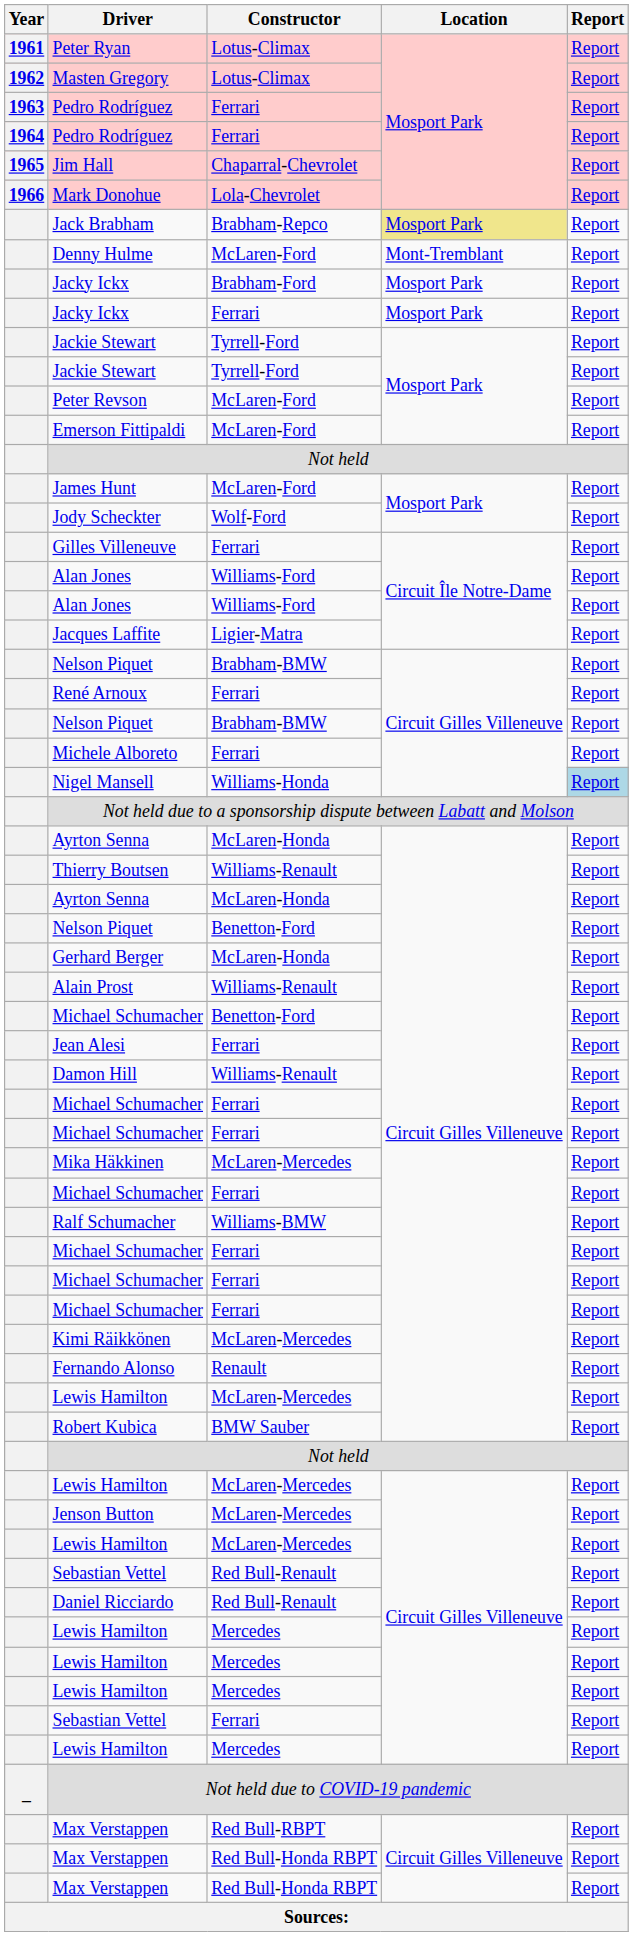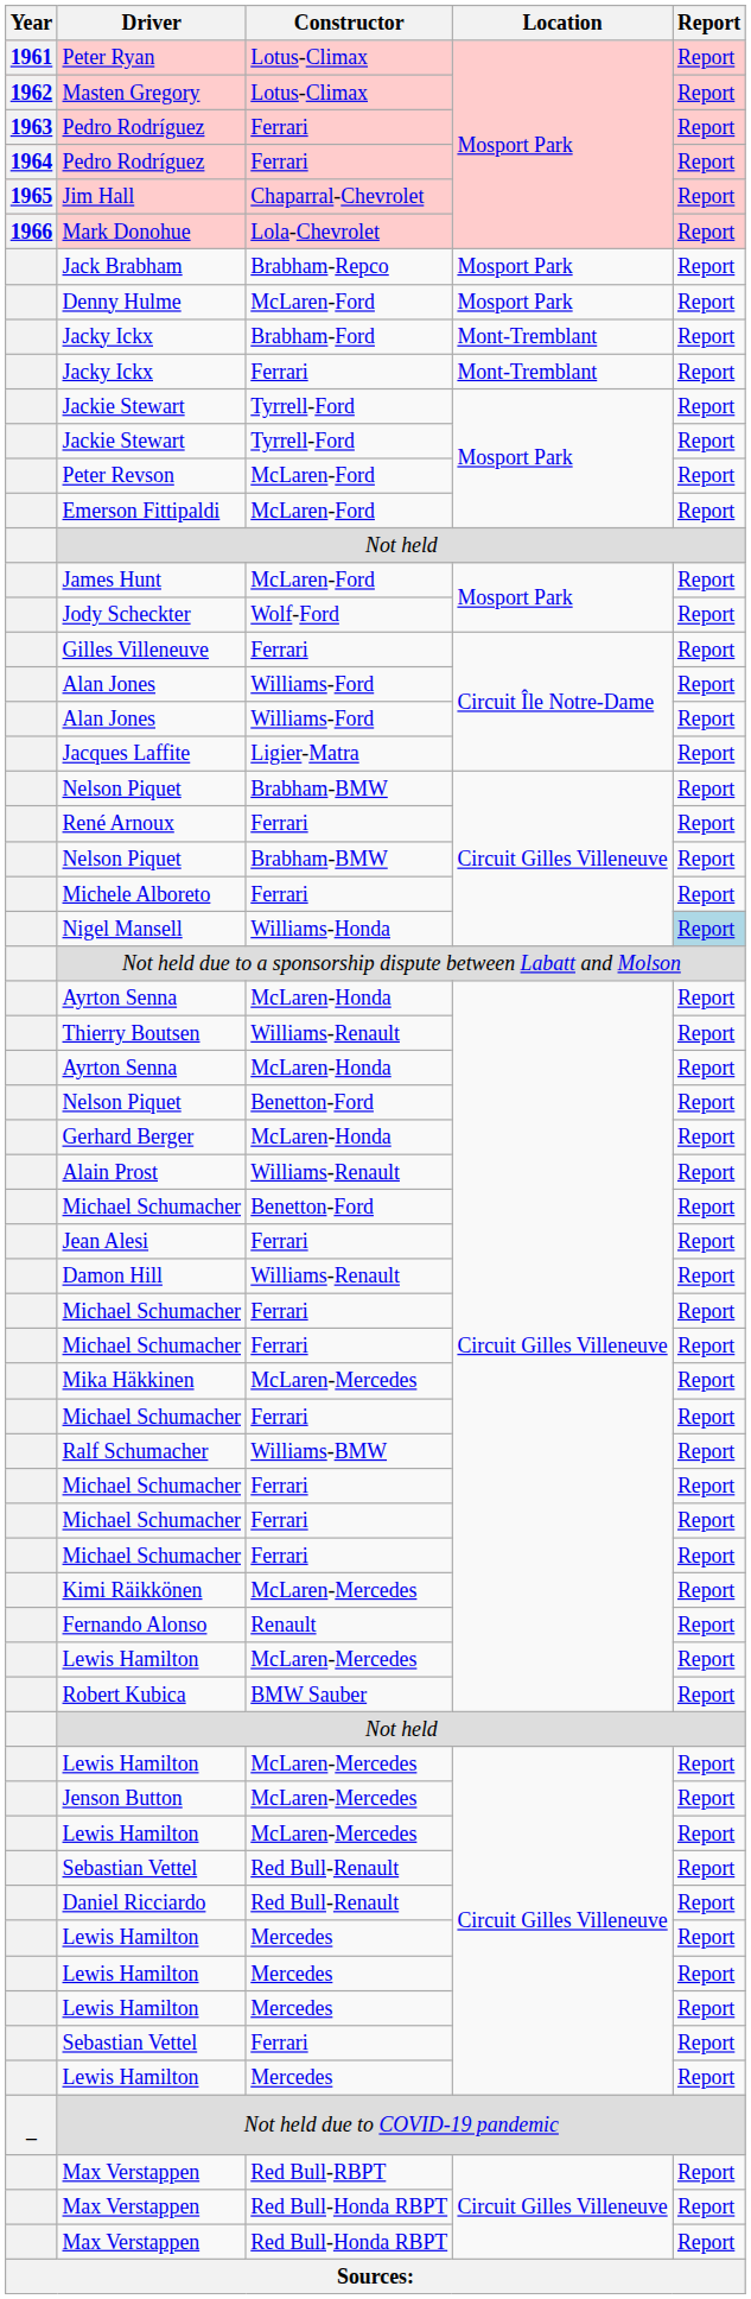 <table class="wikitable" style="font-size: 95%;">
 <tr>
 <th>Year</th>
 <th>Driver</th>
 <th>Constructor</th>
 <th>Location</th>
 <th>Report</th>
 </tr>
 <tr style="background:#fcc;">
 <th><a href='#'>1961</a></th>
 <td> <a href='#'>Peter Ryan</a></td>
 <td><a href='#'>Lotus</a>-<a href='#'>Climax</a></td>
 <td rowspan="6"><a href='#'>Mosport Park</a></td>
 <td><a href='#'>Report</a></td>
 </tr>
 <tr style="background:#fcc;">
 <th><a href='#'>1962</a></th>
 <td> <a href='#'>Masten Gregory</a></td>
 <td><a href='#'>Lotus</a>-<a href='#'>Climax</a></td>
 <td><a href='#'>Report</a></td>
 </tr>
 <tr style="background:#fcc;">
 <th><a href='#'>1963</a></th>
 <td> <a href='#'>Pedro Rodríguez</a></td>
 <td><a href='#'>Ferrari</a></td>
 <td><a href='#'>Report</a></td>
 </tr>
 <tr style="background:#fcc;">
 <th><a href='#'>1964</a></th>
 <td> <a href='#'>Pedro Rodríguez</a></td>
 <td><a href='#'>Ferrari</a></td>
 <td><a href='#'>Report</a></td>
 </tr>
 <tr style="background:#fcc;">
 <th><a href='#'>1965</a></th>
 <td> <a href='#'>Jim Hall</a></td>
 <td><a href='#'>Chaparral</a>-<a href='#'>Chevrolet</a></td>
 <td><a href='#'>Report</a></td>
 </tr>
 <tr style="background:#fcc;">
 <th><a href='#'>1966</a></th>
 <td> <a href='#'>Mark Donohue</a></td>
 <td><a href='#'>Lola</a>-<a href='#'>Chevrolet</a></td>
 <td><a href='#'>Report</a></td>
 </tr>
 <tr>
 <th></th>
 <td> <a href='#'>Jack Brabham</a></td>
 <td><a href='#'>Brabham</a>-<a href='#'>Repco</a></td>
-<td style="background: khaki;"><a href='#'>Mosport Park</a></td>
+<td><a href='#'>Mosport Park</a></td>
 <td><a href='#'>Report</a></td>
 </tr>
 <tr>
 <th></th>
 <td> <a href='#'>Denny Hulme</a></td>
 <td><a href='#'>McLaren</a>-<a href='#'>Ford</a></td>
+<td><a href='#'>Mosport Park</a></td>
+<td><a href='#'>Report</a></td>
+</tr>
+<tr>
+<th></th>
+<td> <a href='#'>Jacky Ickx</a></td>
+<td><a href='#'>Brabham</a>-<a href='#'>Ford</a></td>
 <td><a href='#'>Mont-Tremblant</a></td>
 <td><a href='#'>Report</a></td>
 </tr>
 <tr>
 <th></th>
 <td> <a href='#'>Jacky Ickx</a></td>
-<td><a href='#'>Brabham</a>-<a href='#'>Ford</a></td>
-<td><a href='#'>Mosport Park</a></td>
-<td><a href='#'>Report</a></td>
-</tr>
-<tr>
-<th></th>
-<td> <a href='#'>Jacky Ickx</a></td>
 <td><a href='#'>Ferrari</a></td>
-<td><a href='#'>Mosport Park</a></td>
+<td><a href='#'>Mont-Tremblant</a></td>
 <td><a href='#'>Report</a></td>
 </tr>
 <tr>
 <th></th>
 <td> <a href='#'>Jackie Stewart</a></td>
 <td><a href='#'>Tyrrell</a>-<a href='#'>Ford</a></td>
 <td rowspan="4"><a href='#'>Mosport Park</a></td>
 <td><a href='#'>Report</a></td>
 </tr>
 <tr>
 <th></th>
 <td> <a href='#'>Jackie Stewart</a></td>
 <td><a href='#'>Tyrrell</a>-<a href='#'>Ford</a></td>
 <td><a href='#'>Report</a></td>
 </tr>
 <tr>
 <th></th>
 <td> <a href='#'>Peter Revson</a></td>
 <td><a href='#'>McLaren</a>-<a href='#'>Ford</a></td>
 <td><a href='#'>Report</a></td>
 </tr>
 <tr>
 <th></th>
 <td> <a href='#'>Emerson Fittipaldi</a></td>
 <td><a href='#'>McLaren</a>-<a href='#'>Ford</a></td>
 <td><a href='#'>Report</a></td>
 </tr>
 <tr style="background:#ddd;">
 <th></th>
 <td align=center colspan=4><em>Not held</em></td>
 </tr>
 <tr>
 <th></th>
 <td> <a href='#'>James Hunt</a></td>
 <td><a href='#'>McLaren</a>-<a href='#'>Ford</a></td>
 <td rowspan="2"><a href='#'>Mosport Park</a></td>
 <td><a href='#'>Report</a></td>
 </tr>
 <tr>
 <th></th>
 <td> <a href='#'>Jody Scheckter</a></td>
 <td><a href='#'>Wolf</a>-<a href='#'>Ford</a></td>
 <td><a href='#'>Report</a></td>
 </tr>
 <tr>
 <th></th>
 <td> <a href='#'>Gilles Villeneuve</a></td>
 <td><a href='#'>Ferrari</a></td>
 <td rowspan="4"><a href='#'>Circuit Île Notre-Dame</a></td>
 <td><a href='#'>Report</a></td>
 </tr>
 <tr>
 <th></th>
 <td> <a href='#'>Alan Jones</a></td>
 <td><a href='#'>Williams</a>-<a href='#'>Ford</a></td>
 <td><a href='#'>Report</a></td>
 </tr>
 <tr>
 <th></th>
 <td> <a href='#'>Alan Jones</a></td>
 <td><a href='#'>Williams</a>-<a href='#'>Ford</a></td>
 <td><a href='#'>Report</a></td>
 </tr>
 <tr>
 <th></th>
 <td> <a href='#'>Jacques Laffite</a></td>
 <td><a href='#'>Ligier</a>-<a href='#'>Matra</a></td>
 <td><a href='#'>Report</a></td>
 </tr>
 <tr>
 <th></th>
 <td> <a href='#'>Nelson Piquet</a></td>
 <td><a href='#'>Brabham</a>-<a href='#'>BMW</a></td>
 <td rowspan="5"><a href='#'>Circuit Gilles Villeneuve</a></td>
 <td><a href='#'>Report</a></td>
 </tr>
 <tr>
 <th></th>
 <td> <a href='#'>René Arnoux</a></td>
 <td><a href='#'>Ferrari</a></td>
 <td><a href='#'>Report</a></td>
 </tr>
 <tr>
 <th></th>
 <td> <a href='#'>Nelson Piquet</a></td>
 <td><a href='#'>Brabham</a>-<a href='#'>BMW</a></td>
 <td><a href='#'>Report</a></td>
 </tr>
 <tr>
 <th></th>
 <td> <a href='#'>Michele Alboreto</a></td>
 <td><a href='#'>Ferrari</a></td>
 <td><a href='#'>Report</a></td>
 </tr>
 <tr>
 <th></th>
 <td> <a href='#'>Nigel Mansell</a></td>
 <td><a href='#'>Williams</a>-<a href='#'>Honda</a></td>
 <td style="background: lightblue;"><a href='#'>Report</a></td>
 </tr>
 <tr style="background:#ddd;">
 <th></th>
 <td align=center colspan=4><em>Not held due to a sponsorship dispute between <a href='#'>Labatt</a> and <a href='#'>Molson</a></em></td>
 </tr>
 <tr>
 <th></th>
 <td> <a href='#'>Ayrton Senna</a></td>
 <td><a href='#'>McLaren</a>-<a href='#'>Honda</a></td>
 <td rowspan="21"><a href='#'>Circuit Gilles Villeneuve</a></td>
 <td><a href='#'>Report</a></td>
 </tr>
 <tr>
 <th></th>
 <td> <a href='#'>Thierry Boutsen</a></td>
 <td><a href='#'>Williams</a>-<a href='#'>Renault</a></td>
 <td><a href='#'>Report</a></td>
 </tr>
 <tr>
 <th></th>
 <td> <a href='#'>Ayrton Senna</a></td>
 <td><a href='#'>McLaren</a>-<a href='#'>Honda</a></td>
 <td><a href='#'>Report</a></td>
 </tr>
 <tr>
 <th></th>
 <td> <a href='#'>Nelson Piquet</a></td>
 <td><a href='#'>Benetton</a>-<a href='#'>Ford</a></td>
 <td><a href='#'>Report</a></td>
 </tr>
 <tr>
 <th></th>
 <td> <a href='#'>Gerhard Berger</a></td>
 <td><a href='#'>McLaren</a>-<a href='#'>Honda</a></td>
 <td><a href='#'>Report</a></td>
 </tr>
 <tr>
 <th></th>
 <td> <a href='#'>Alain Prost</a></td>
 <td><a href='#'>Williams</a>-<a href='#'>Renault</a></td>
 <td><a href='#'>Report</a></td>
 </tr>
 <tr>
 <th></th>
 <td> <a href='#'>Michael Schumacher</a></td>
 <td><a href='#'>Benetton</a>-<a href='#'>Ford</a></td>
 <td><a href='#'>Report</a></td>
 </tr>
 <tr>
 <th></th>
 <td> <a href='#'>Jean Alesi</a></td>
 <td><a href='#'>Ferrari</a></td>
 <td><a href='#'>Report</a></td>
 </tr>
 <tr>
 <th></th>
 <td> <a href='#'>Damon Hill</a></td>
 <td><a href='#'>Williams</a>-<a href='#'>Renault</a></td>
 <td><a href='#'>Report</a></td>
 </tr>
 <tr>
 <th></th>
 <td> <a href='#'>Michael Schumacher</a></td>
 <td><a href='#'>Ferrari</a></td>
 <td><a href='#'>Report</a></td>
 </tr>
 <tr>
 <th></th>
 <td> <a href='#'>Michael Schumacher</a></td>
 <td><a href='#'>Ferrari</a></td>
 <td><a href='#'>Report</a></td>
 </tr>
 <tr>
 <th></th>
 <td> <a href='#'>Mika Häkkinen</a></td>
 <td><a href='#'>McLaren</a>-<a href='#'>Mercedes</a></td>
 <td><a href='#'>Report</a></td>
 </tr>
 <tr>
 <th></th>
 <td> <a href='#'>Michael Schumacher</a></td>
 <td><a href='#'>Ferrari</a></td>
 <td><a href='#'>Report</a></td>
 </tr>
 <tr>
 <th></th>
 <td> <a href='#'>Ralf Schumacher</a></td>
 <td><a href='#'>Williams</a>-<a href='#'>BMW</a></td>
 <td><a href='#'>Report</a></td>
 </tr>
 <tr>
 <th></th>
 <td> <a href='#'>Michael Schumacher</a></td>
 <td><a href='#'>Ferrari</a></td>
 <td><a href='#'>Report</a></td>
 </tr>
 <tr>
 <th></th>
 <td> <a href='#'>Michael Schumacher</a></td>
 <td><a href='#'>Ferrari</a></td>
 <td><a href='#'>Report</a></td>
 </tr>
 <tr>
 <th></th>
 <td> <a href='#'>Michael Schumacher</a></td>
 <td><a href='#'>Ferrari</a></td>
 <td><a href='#'>Report</a></td>
 </tr>
 <tr>
 <th></th>
 <td> <a href='#'>Kimi Räikkönen</a></td>
 <td><a href='#'>McLaren</a>-<a href='#'>Mercedes</a></td>
 <td><a href='#'>Report</a></td>
 </tr>
 <tr>
 <th></th>
 <td> <a href='#'>Fernando Alonso</a></td>
 <td><a href='#'>Renault</a></td>
 <td><a href='#'>Report</a></td>
 </tr>
 <tr>
 <th></th>
 <td> <a href='#'>Lewis Hamilton</a></td>
 <td><a href='#'>McLaren</a>-<a href='#'>Mercedes</a></td>
 <td><a href='#'>Report</a></td>
 </tr>
 <tr>
 <th></th>
 <td> <a href='#'>Robert Kubica</a></td>
 <td><a href='#'>BMW Sauber</a></td>
 <td><a href='#'>Report</a></td>
 </tr>
 <tr style="background:#ddd;">
 <th></th>
 <td align=center colspan=4><em>Not held</em></td>
 </tr>
 <tr>
 <th></th>
 <td> <a href='#'>Lewis Hamilton</a></td>
 <td><a href='#'>McLaren</a>-<a href='#'>Mercedes</a></td>
 <td rowspan="10"><a href='#'>Circuit Gilles Villeneuve</a></td>
 <td><a href='#'>Report</a></td>
 </tr>
 <tr>
 <th></th>
 <td> <a href='#'>Jenson Button</a></td>
 <td><a href='#'>McLaren</a>-<a href='#'>Mercedes</a></td>
 <td><a href='#'>Report</a></td>
 </tr>
 <tr>
 <th></th>
 <td> <a href='#'>Lewis Hamilton</a></td>
 <td><a href='#'>McLaren</a>-<a href='#'>Mercedes</a></td>
 <td><a href='#'>Report</a></td>
 </tr>
 <tr>
 <th></th>
 <td> <a href='#'>Sebastian Vettel</a></td>
 <td><a href='#'>Red Bull</a>-<a href='#'>Renault</a></td>
 <td><a href='#'>Report</a></td>
 </tr>
 <tr>
 <th></th>
 <td> <a href='#'>Daniel Ricciardo</a></td>
 <td><a href='#'>Red Bull</a>-<a href='#'>Renault</a></td>
 <td><a href='#'>Report</a></td>
 </tr>
 <tr>
 <th></th>
 <td> <a href='#'>Lewis Hamilton</a></td>
 <td><a href='#'>Mercedes</a></td>
 <td><a href='#'>Report</a></td>
 </tr>
 <tr>
 <th></th>
 <td> <a href='#'>Lewis Hamilton</a></td>
 <td><a href='#'>Mercedes</a></td>
 <td><a href='#'>Report</a></td>
 </tr>
 <tr>
 <th></th>
 <td> <a href='#'>Lewis Hamilton</a></td>
 <td><a href='#'>Mercedes</a></td>
 <td><a href='#'>Report</a></td>
 </tr>
 <tr>
 <th></th>
 <td> <a href='#'>Sebastian Vettel</a></td>
 <td><a href='#'>Ferrari</a></td>
 <td><a href='#'>Report</a></td>
 </tr>
 <tr>
 <th></th>
 <td> <a href='#'>Lewis Hamilton</a></td>
 <td><a href='#'>Mercedes</a></td>
 <td><a href='#'>Report</a></td>
 </tr>
 <tr style="background:#ddd;">
 <th><br>–<br></th>
 <td align=center colspan=4><em>Not held due to <a href='#'>COVID-19 pandemic</a></em></td>
 </tr>
 <tr>
 <th></th>
 <td> <a href='#'>Max Verstappen</a></td>
 <td><a href='#'>Red Bull</a>-<a href='#'>RBPT</a></td>
 <td rowspan="3"><a href='#'>Circuit Gilles Villeneuve</a></td>
 <td><a href='#'>Report</a></td>
 </tr>
 <tr>
 <th></th>
 <td> <a href='#'>Max Verstappen</a></td>
 <td><a href='#'>Red Bull</a>-<a href='#'>Honda RBPT</a></td>
 <td><a href='#'>Report</a></td>
 </tr>
 <tr>
 <th></th>
 <td> <a href='#'>Max Verstappen</a></td>
 <td><a href='#'>Red Bull</a>-<a href='#'>Honda RBPT</a></td>
 <td><a href='#'>Report</a></td>
 </tr>
 <tr>
 <th colspan=5>Sources:</th>
 </tr>
 </table>
